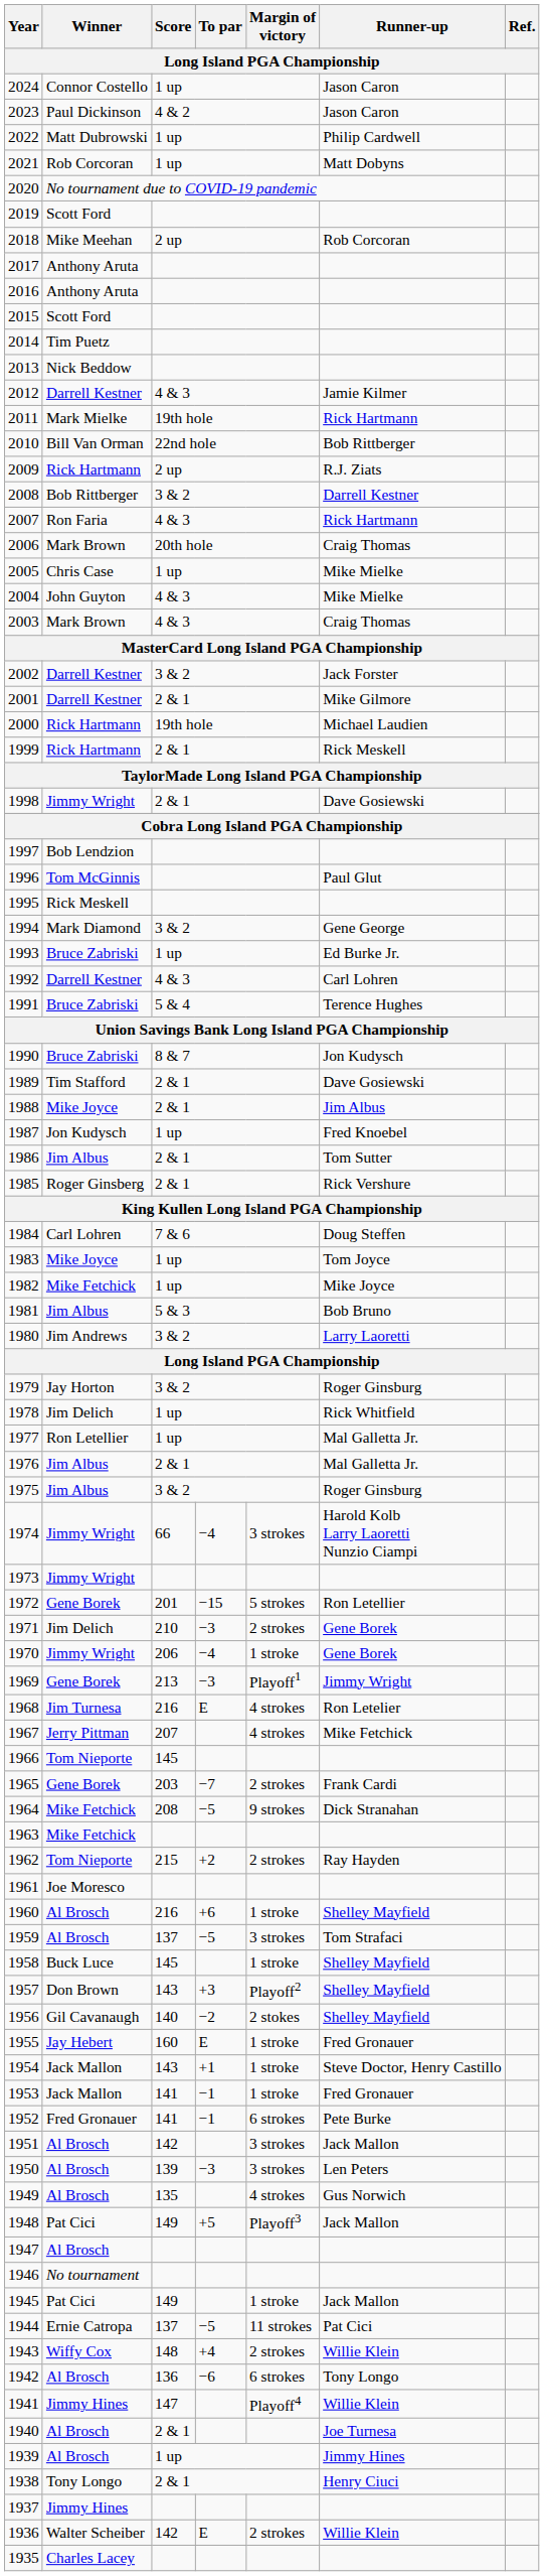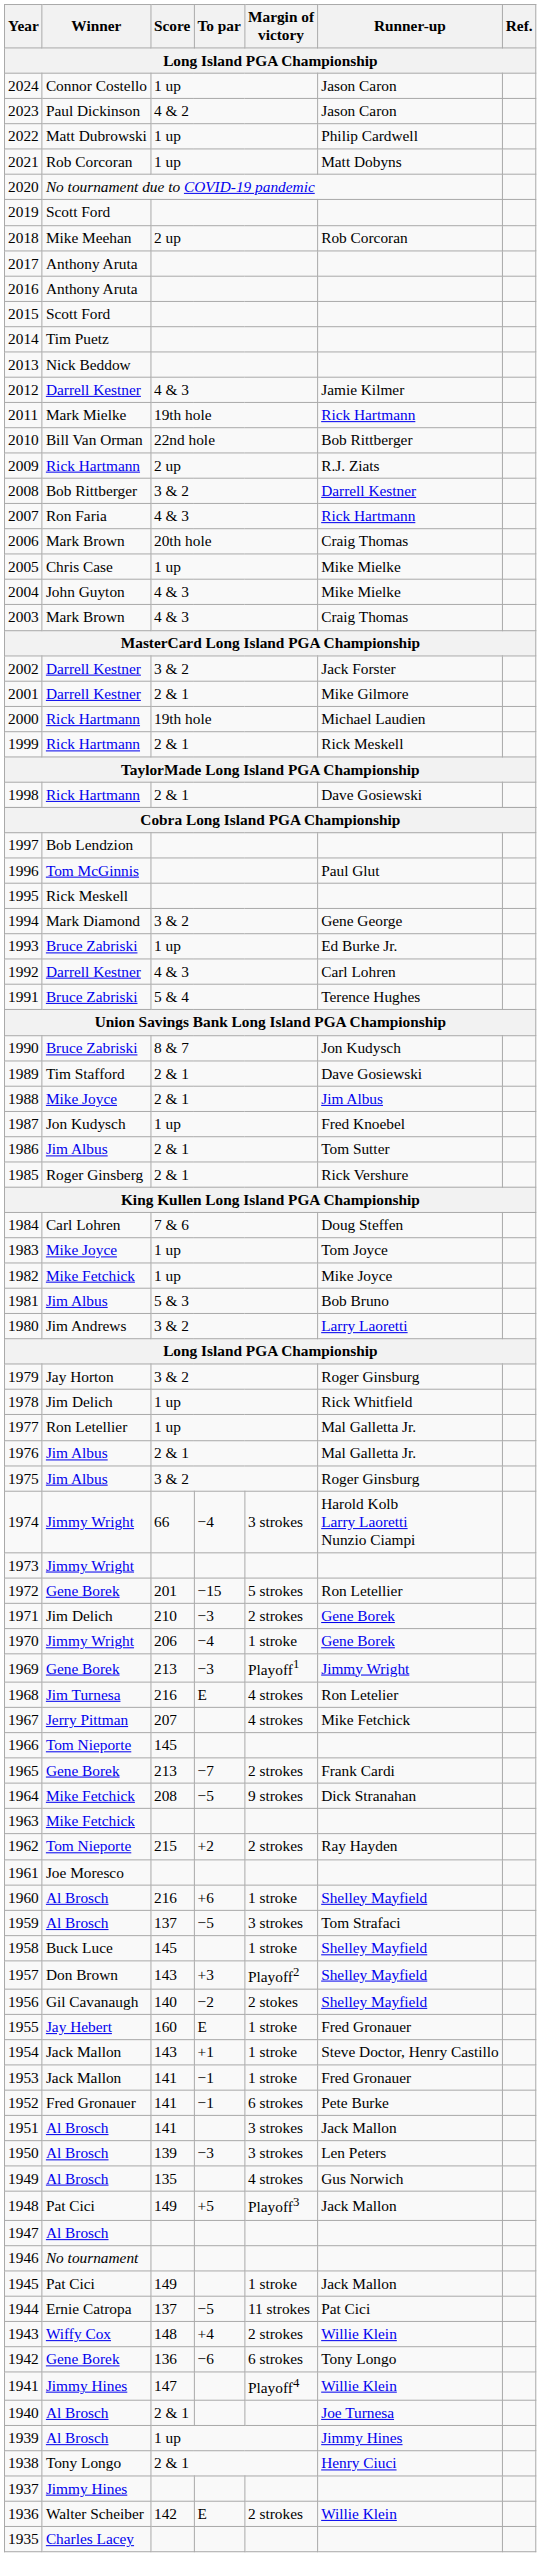 <table class="wikitable" style="font-size:95%">
 <tr>
 <th>Year</th>
 <th>Winner</th>
 <th>Score</th>
 <th>To par</th>
 <th>Margin of<br>victory</th>
 <th>Runner-up</th>
 <th>Ref.</th>
 </tr>
 <tr>
 <th colspan="7">Long Island PGA Championship</th>
 </tr>
 <tr>
 <td>2024</td>
 <td>Connor Costello</td>
 <td colspan=3>1 up</td>
 <td>Jason Caron</td>
 <td></td>
 </tr>
 <tr>
 <td>2023</td>
 <td>Paul Dickinson</td>
 <td colspan=3>4 & 2</td>
 <td>Jason Caron</td>
 <td></td>
 </tr>
 <tr>
 <td>2022</td>
 <td>Matt Dubrowski</td>
 <td colspan=3>1 up</td>
 <td>Philip Cardwell</td>
 <td></td>
 </tr>
 <tr>
 <td>2021</td>
 <td>Rob Corcoran</td>
 <td colspan=3>1 up</td>
 <td>Matt Dobyns</td>
 <td></td>
 </tr>
 <tr>
 <td>2020</td>
 <td colspan=5><em>No tournament due to <a href='#'>COVID-19 pandemic</a></em></td>
 <td></td>
 </tr>
 <tr>
 <td>2019</td>
 <td>Scott Ford</td>
 <td colspan=3></td>
 <td></td>
 <td></td>
 </tr>
 <tr>
 <td>2018</td>
 <td>Mike Meehan</td>
 <td colspan=3>2 up</td>
 <td>Rob Corcoran</td>
 <td></td>
 </tr>
 <tr>
 <td>2017</td>
 <td>Anthony Aruta</td>
 <td colspan=3></td>
 <td></td>
 <td></td>
 </tr>
 <tr>
 <td>2016</td>
 <td>Anthony Aruta</td>
 <td colspan=3></td>
 <td></td>
 <td></td>
 </tr>
 <tr>
 <td>2015</td>
 <td>Scott Ford</td>
 <td colspan=3></td>
 <td></td>
 <td></td>
 </tr>
 <tr>
 <td>2014</td>
 <td>Tim Puetz</td>
 <td colspan=3></td>
 <td></td>
 <td></td>
 </tr>
 <tr>
 <td>2013</td>
 <td>Nick Beddow</td>
 <td colspan=3></td>
 <td></td>
 <td></td>
 </tr>
 <tr>
 <td>2012</td>
 <td><a href='#'>Darrell Kestner</a></td>
 <td colspan=3>4 & 3</td>
 <td>Jamie Kilmer</td>
 <td></td>
 </tr>
 <tr>
 <td>2011</td>
 <td>Mark Mielke</td>
 <td colspan=3>19th hole</td>
 <td><a href='#'>Rick Hartmann</a></td>
 <td></td>
 </tr>
 <tr>
 <td>2010</td>
 <td>Bill Van Orman</td>
 <td colspan=3>22nd hole</td>
 <td>Bob Rittberger</td>
 <td></td>
 </tr>
 <tr>
 <td>2009</td>
 <td><a href='#'>Rick Hartmann</a></td>
 <td colspan=3>2 up</td>
 <td>R.J. Ziats</td>
 <td></td>
 </tr>
 <tr>
 <td>2008</td>
 <td>Bob Rittberger</td>
 <td colspan=3>3 & 2</td>
 <td><a href='#'>Darrell Kestner</a></td>
 <td></td>
 </tr>
 <tr>
 <td>2007</td>
 <td>Ron Faria</td>
 <td colspan=3>4 & 3</td>
 <td><a href='#'>Rick Hartmann</a></td>
 <td></td>
 </tr>
 <tr>
 <td>2006</td>
 <td>Mark Brown</td>
 <td colspan=3>20th hole</td>
 <td>Craig Thomas</td>
 <td></td>
 </tr>
 <tr>
 <td>2005</td>
 <td>Chris Case</td>
 <td colspan=3>1 up</td>
 <td>Mike Mielke</td>
 <td></td>
 </tr>
 <tr>
 <td>2004</td>
 <td>John Guyton</td>
 <td colspan=3>4 & 3</td>
 <td>Mike Mielke</td>
 <td></td>
 </tr>
 <tr>
 <td>2003</td>
 <td>Mark Brown</td>
 <td colspan=3>4 & 3</td>
 <td>Craig Thomas</td>
 <td></td>
 </tr>
 <tr>
 <th colspan="7">MasterCard Long Island PGA Championship</th>
 </tr>
 <tr>
 <td>2002</td>
 <td><a href='#'>Darrell Kestner</a></td>
 <td colspan=3>3 & 2</td>
 <td>Jack Forster</td>
 <td></td>
 </tr>
 <tr>
 <td>2001</td>
 <td><a href='#'>Darrell Kestner</a></td>
 <td colspan=3>2 & 1</td>
 <td>Mike Gilmore</td>
 <td></td>
 </tr>
 <tr>
 <td>2000</td>
 <td><a href='#'>Rick Hartmann</a></td>
 <td colspan=3>19th hole</td>
 <td>Michael Laudien</td>
 <td></td>
 </tr>
 <tr>
 <td>1999</td>
 <td><a href='#'>Rick Hartmann</a></td>
 <td colspan=3>2 & 1</td>
 <td>Rick Meskell</td>
 <td></td>
 </tr>
 <tr>
 <th colspan="7">TaylorMade Long Island PGA Championship</th>
 </tr>
 <tr>
 <td>1998</td>
-<td><a href='#'>Jimmy Wright</a></td>
+<td><a href='#'>Rick Hartmann</a></td>
 <td colspan=3>2 & 1</td>
 <td>Dave Gosiewski</td>
 <td></td>
 </tr>
 <tr>
 </tr>
 <tr>
 <th colspan="7">Cobra Long Island PGA Championship</th>
 </tr>
 <tr>
 <td>1997</td>
 <td>Bob Lendzion</td>
 <td colspan=3></td>
 <td></td>
 <td></td>
 </tr>
 <tr>
 <td>1996</td>
 <td><a href='#'>Tom McGinnis</a></td>
 <td colspan=3></td>
 <td>Paul Glut</td>
 <td></td>
 </tr>
 <tr>
 <td>1995</td>
 <td>Rick Meskell</td>
 <td colspan=3></td>
 <td></td>
 <td></td>
 </tr>
 <tr>
 <td>1994</td>
 <td>Mark Diamond</td>
 <td colspan=3>3 & 2</td>
 <td>Gene George</td>
 <td></td>
 </tr>
 <tr>
 <td>1993</td>
 <td><a href='#'>Bruce Zabriski</a></td>
 <td colspan=3>1 up</td>
 <td>Ed Burke Jr.</td>
 <td></td>
 </tr>
 <tr>
 <td>1992</td>
 <td><a href='#'>Darrell Kestner</a></td>
 <td colspan=3>4 & 3</td>
 <td>Carl Lohren</td>
 <td></td>
 </tr>
 <tr>
 <td>1991</td>
 <td><a href='#'>Bruce Zabriski</a></td>
 <td colspan=3>5 & 4</td>
 <td>Terence Hughes</td>
 <td></td>
 </tr>
 <tr>
 <th colspan="7">Union Savings Bank Long Island PGA Championship</th>
 </tr>
 <tr>
 <td>1990</td>
 <td><a href='#'>Bruce Zabriski</a></td>
 <td colspan=3>8 & 7</td>
 <td>Jon Kudysch</td>
 <td></td>
 </tr>
 <tr>
 <td>1989</td>
 <td>Tim Stafford</td>
 <td colspan=3>2 & 1</td>
 <td>Dave Gosiewski</td>
 <td></td>
 </tr>
 <tr>
 <td>1988</td>
 <td><a href='#'>Mike Joyce</a></td>
 <td colspan=3>2 & 1</td>
 <td><a href='#'>Jim Albus</a></td>
 <td></td>
 </tr>
 <tr>
 <td>1987</td>
 <td>Jon Kudysch</td>
 <td colspan=3>1 up</td>
 <td>Fred Knoebel</td>
 <td></td>
 </tr>
 <tr>
 <td>1986</td>
 <td><a href='#'>Jim Albus</a></td>
 <td colspan=3>2 & 1</td>
 <td>Tom Sutter</td>
 <td></td>
 </tr>
 <tr>
 <td>1985</td>
 <td>Roger Ginsberg</td>
 <td colspan=3>2 & 1</td>
 <td>Rick Vershure</td>
 <td></td>
 </tr>
 <tr>
 <th colspan="7">King Kullen Long Island PGA Championship</th>
 </tr>
 <tr>
 <td>1984</td>
 <td>Carl Lohren</td>
 <td colspan=3>7 & 6</td>
 <td>Doug Steffen</td>
 <td></td>
 </tr>
 <tr>
 <td>1983</td>
 <td><a href='#'>Mike Joyce</a></td>
 <td colspan=3>1 up</td>
 <td>Tom Joyce</td>
 <td></td>
 </tr>
 <tr>
 <td>1982</td>
 <td><a href='#'>Mike Fetchick</a></td>
 <td colspan=3>1 up</td>
 <td>Mike Joyce</td>
 <td></td>
 </tr>
 <tr>
 <td>1981</td>
 <td><a href='#'>Jim Albus</a></td>
 <td colspan=3>5 & 3</td>
 <td>Bob Bruno</td>
 <td></td>
 </tr>
 <tr>
 <td>1980</td>
 <td>Jim Andrews</td>
 <td colspan=3>3 & 2</td>
 <td><a href='#'>Larry Laoretti</a></td>
 <td></td>
 </tr>
 <tr>
 <th colspan="7">Long Island PGA Championship</th>
 </tr>
 <tr>
 <td>1979</td>
 <td>Jay Horton</td>
 <td colspan=3>3 & 2</td>
 <td>Roger Ginsburg</td>
 <td></td>
 </tr>
 <tr>
 <td>1978</td>
 <td>Jim Delich</td>
 <td colspan=3>1 up</td>
 <td>Rick Whitfield</td>
 <td></td>
 </tr>
 <tr>
 <td>1977</td>
 <td>Ron Letellier</td>
 <td colspan=3>1 up</td>
 <td>Mal Galletta Jr.</td>
 <td></td>
 </tr>
 <tr>
 <td>1976</td>
 <td><a href='#'>Jim Albus</a></td>
 <td colspan=3>2 & 1</td>
 <td>Mal Galletta Jr.</td>
 <td></td>
 </tr>
 <tr>
 <td>1975</td>
 <td><a href='#'>Jim Albus</a></td>
 <td colspan=3>3 & 2</td>
 <td>Roger Ginsburg</td>
 <td></td>
 </tr>
 <tr>
 <td>1974</td>
 <td><a href='#'>Jimmy Wright</a></td>
 <td>66</td>
 <td>−4</td>
 <td>3 strokes</td>
 <td>Harold Kolb<br><a href='#'>Larry Laoretti</a><br>Nunzio Ciampi</td>
 <td></td>
 </tr>
 <tr>
 <td>1973</td>
 <td><a href='#'>Jimmy Wright</a></td>
 <td></td>
 <td></td>
 <td></td>
 <td></td>
 <td></td>
 </tr>
 <tr>
 <td>1972</td>
 <td><a href='#'>Gene Borek</a></td>
 <td>201</td>
 <td>−15</td>
 <td>5 strokes</td>
 <td>Ron Letellier</td>
 <td></td>
 </tr>
 <tr>
 <td>1971</td>
 <td>Jim Delich</td>
 <td>210</td>
 <td>−3</td>
 <td>2 strokes</td>
 <td><a href='#'>Gene Borek</a></td>
 <td></td>
 </tr>
 <tr>
 <td>1970</td>
 <td><a href='#'>Jimmy Wright</a></td>
 <td>206</td>
 <td>−4</td>
 <td>1 stroke</td>
 <td><a href='#'>Gene Borek</a></td>
 <td></td>
 </tr>
 <tr>
 <td>1969</td>
 <td><a href='#'>Gene Borek</a></td>
 <td>213</td>
 <td>−3</td>
 <td>Playoff<sup>1</sup></td>
 <td><a href='#'>Jimmy Wright</a></td>
 <td></td>
 </tr>
 <tr>
 <td>1968</td>
 <td><a href='#'>Jim Turnesa</a></td>
 <td>216</td>
 <td>E</td>
 <td>4 strokes</td>
 <td>Ron Letelier</td>
 <td></td>
 </tr>
 <tr>
 <td>1967</td>
 <td><a href='#'>Jerry Pittman</a></td>
 <td>207</td>
 <td></td>
 <td>4 strokes</td>
 <td>Mike Fetchick</td>
 <td></td>
 </tr>
 <tr>
 <td>1966</td>
 <td><a href='#'>Tom Nieporte</a></td>
 <td>145</td>
 <td></td>
 <td></td>
 <td></td>
 <td></td>
 </tr>
 <tr>
 <td>1965</td>
 <td><a href='#'>Gene Borek</a></td>
-<td>203</td>
+<td>213</td>
 <td>−7</td>
 <td>2 strokes</td>
 <td>Frank Cardi</td>
 <td></td>
 </tr>
 <tr>
 <td>1964</td>
 <td><a href='#'>Mike Fetchick</a></td>
 <td>208</td>
 <td>−5</td>
 <td>9 strokes</td>
 <td>Dick Stranahan</td>
 <td></td>
 </tr>
 <tr>
 <td>1963</td>
 <td><a href='#'>Mike Fetchick</a></td>
 <td></td>
 <td></td>
 <td></td>
 <td></td>
 <td></td>
 </tr>
 <tr>
 <td>1962</td>
 <td><a href='#'>Tom Nieporte</a></td>
 <td>215</td>
 <td>+2</td>
 <td>2 strokes</td>
 <td>Ray Hayden</td>
 <td></td>
 </tr>
 <tr>
 <td>1961</td>
 <td>Joe Moresco</td>
 <td></td>
 <td></td>
 <td></td>
 <td></td>
 <td></td>
 </tr>
 <tr>
 <td>1960</td>
 <td><a href='#'>Al Brosch</a></td>
 <td>216</td>
 <td>+6</td>
 <td>1 stroke</td>
 <td><a href='#'>Shelley Mayfield</a></td>
 <td></td>
 </tr>
 <tr>
 <td>1959</td>
 <td><a href='#'>Al Brosch</a></td>
 <td>137</td>
 <td>−5</td>
 <td>3 strokes</td>
 <td>Tom Strafaci</td>
 <td></td>
 </tr>
 <tr>
 <td>1958</td>
 <td>Buck Luce</td>
 <td>145</td>
 <td></td>
 <td>1 stroke</td>
 <td><a href='#'>Shelley Mayfield</a></td>
 <td></td>
 </tr>
 <tr>
 <td>1957</td>
 <td>Don Brown</td>
 <td>143</td>
 <td>+3</td>
 <td>Playoff<sup>2</sup></td>
 <td><a href='#'>Shelley Mayfield</a></td>
 <td></td>
 </tr>
 <tr>
 <td>1956</td>
 <td>Gil Cavanaugh</td>
 <td>140</td>
 <td>−2</td>
 <td>2 stokes</td>
 <td><a href='#'>Shelley Mayfield</a></td>
 <td></td>
 </tr>
 <tr>
 <td>1955</td>
 <td><a href='#'>Jay Hebert</a></td>
 <td>160</td>
 <td>E</td>
 <td>1 stroke</td>
 <td>Fred Gronauer</td>
 <td></td>
 </tr>
 <tr>
 <td>1954</td>
 <td>Jack Mallon</td>
 <td>143</td>
 <td>+1</td>
 <td>1 stroke</td>
 <td>Steve Doctor, Henry Castillo</td>
 <td></td>
 </tr>
 <tr>
 <td>1953</td>
 <td>Jack Mallon</td>
 <td>141</td>
 <td>−1</td>
 <td>1 stroke</td>
 <td>Fred Gronauer</td>
 <td></td>
 </tr>
 <tr>
 <td>1952</td>
 <td>Fred Gronauer</td>
 <td>141</td>
 <td>−1</td>
 <td>6 strokes</td>
 <td>Pete Burke</td>
 <td></td>
 </tr>
 <tr>
 <td>1951</td>
 <td><a href='#'>Al Brosch</a></td>
-<td>142</td>
+<td>141</td>
 <td></td>
 <td>3 strokes</td>
 <td>Jack Mallon</td>
 <td></td>
 </tr>
 <tr>
 <td>1950</td>
 <td><a href='#'>Al Brosch</a></td>
 <td>139</td>
 <td>−3</td>
 <td>3 strokes</td>
 <td>Len Peters</td>
 <td></td>
 </tr>
 <tr>
 <td>1949</td>
 <td><a href='#'>Al Brosch</a></td>
 <td>135</td>
 <td></td>
 <td>4 strokes</td>
 <td>Gus Norwich</td>
 <td></td>
 </tr>
 <tr>
 <td>1948</td>
 <td>Pat Cici</td>
 <td>149</td>
 <td>+5</td>
 <td>Playoff<sup>3</sup></td>
 <td>Jack Mallon</td>
 <td></td>
 </tr>
 <tr>
 <td>1947</td>
 <td><a href='#'>Al Brosch</a></td>
 <td></td>
 <td></td>
 <td></td>
 <td></td>
 <td></td>
 </tr>
 <tr>
 <td>1946</td>
 <td><em>No tournament</em></td>
 <td></td>
 <td></td>
 <td></td>
 <td></td>
 <td></td>
 </tr>
 <tr>
 <td>1945</td>
 <td>Pat Cici</td>
 <td>149</td>
 <td></td>
 <td>1 stroke</td>
 <td>Jack Mallon</td>
 <td></td>
 </tr>
 <tr>
 <td>1944</td>
 <td>Ernie Catropa</td>
 <td>137</td>
 <td>−5</td>
 <td>11 strokes</td>
 <td>Pat Cici</td>
 <td></td>
 </tr>
 <tr>
 <td>1943</td>
 <td><a href='#'>Wiffy Cox</a></td>
 <td>148</td>
 <td>+4</td>
 <td>2 strokes</td>
 <td><a href='#'>Willie Klein</a></td>
 <td></td>
 </tr>
 <tr>
 <td>1942</td>
-<td><a href='#'>Al Brosch</a></td>
+<td><a href='#'>Gene Borek</a></td>
 <td>136</td>
 <td>−6</td>
 <td>6 strokes</td>
 <td>Tony Longo</td>
 <td></td>
 </tr>
 <tr>
 <td>1941</td>
 <td><a href='#'>Jimmy Hines</a></td>
 <td>147</td>
 <td></td>
 <td>Playoff<sup>4</sup></td>
 <td><a href='#'>Willie Klein</a></td>
 <td></td>
 </tr>
 <tr>
 <td>1940</td>
 <td><a href='#'>Al Brosch</a></td>
 <td>2 & 1</td>
 <td></td>
 <td></td>
 <td><a href='#'>Joe Turnesa</a></td>
 <td></td>
 </tr>
 <tr>
 <td>1939</td>
 <td><a href='#'>Al Brosch</a></td>
 <td colspan=3>1 up</td>
 <td><a href='#'>Jimmy Hines</a></td>
 <td></td>
 </tr>
 <tr>
 <td>1938</td>
 <td>Tony Longo</td>
 <td colspan=3>2 & 1</td>
 <td><a href='#'>Henry Ciuci</a></td>
 <td></td>
 </tr>
 <tr>
 <td>1937</td>
 <td><a href='#'>Jimmy Hines</a></td>
 <td></td>
 <td></td>
 <td></td>
 <td></td>
 <td></td>
 </tr>
 <tr>
 <td>1936</td>
 <td>Walter Scheiber</td>
 <td>142</td>
 <td>E</td>
 <td>2 strokes</td>
 <td><a href='#'>Willie Klein</a></td>
 <td></td>
 </tr>
 <tr>
 <td>1935</td>
 <td><a href='#'>Charles Lacey</a></td>
 <td></td>
 <td></td>
 <td></td>
 <td></td>
 <td></td>
 </tr>
 </table>
